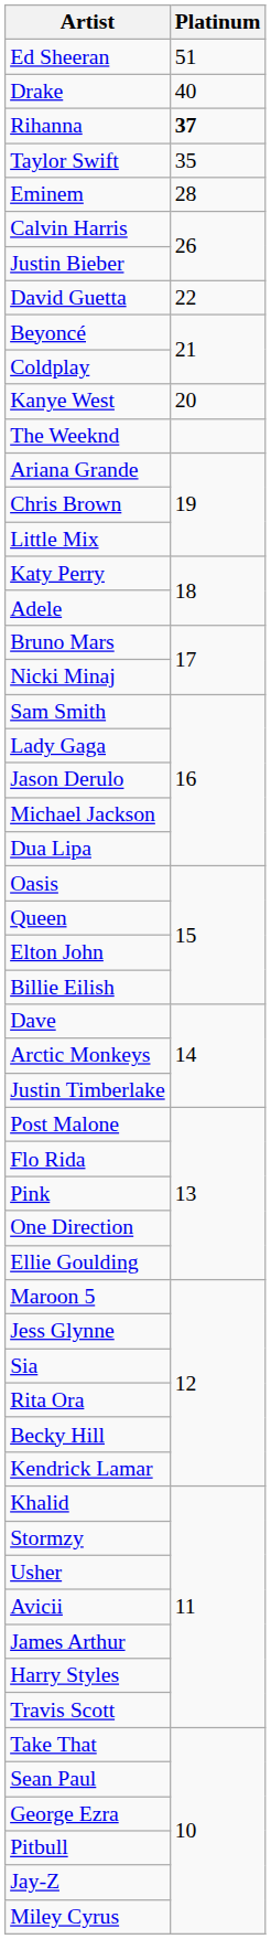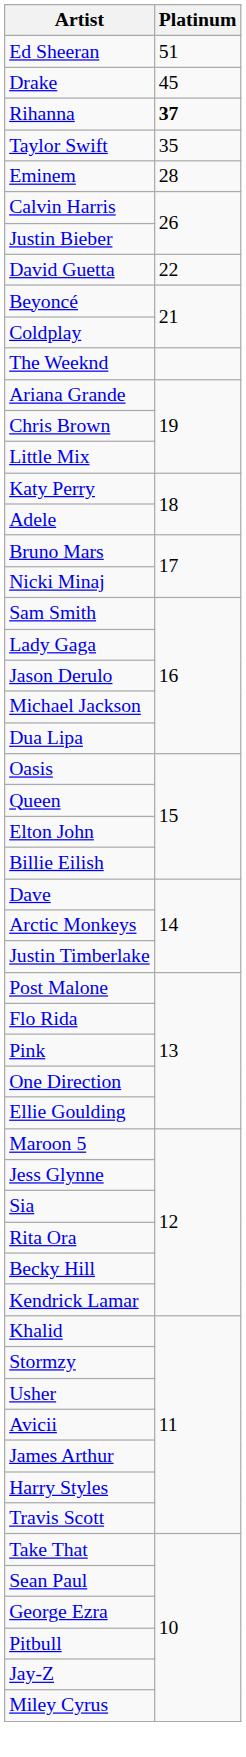 <table class="wikitable sortable">
 <tr>
 <th>Artist</th>
 <th>Platinum</th>
 </tr>
 <tr>
 <td><a href='#'>Ed Sheeran</a></td>
 <td align="left">51</td>
 </tr>
 <tr>
 <td><a href='#'>Drake</a></td>
-<td align="left">40</td>
+<td align="left">45</td>
 </tr>
 <tr>
 <td><a href='#'>Rihanna</a></td>
 <td align="left"><strong>37</strong></td>
 </tr>
 <tr>
 <td><a href='#'>Taylor Swift</a></td>
 <td align="left">35</td>
 </tr>
 <tr>
 <td><a href='#'>Eminem</a></td>
 <td align="left">28</td>
 </tr>
 <tr>
 <td><a href='#'>Calvin Harris</a></td>
 <td rowspan="2">26</td>
 </tr>
 <tr>
 <td><a href='#'>Justin Bieber</a></td>
 </tr>
 <tr>
 <td><a href='#'>David Guetta</a></td>
 <td align="left">22</td>
 </tr>
 <tr>
 <td><a href='#'>Beyoncé</a></td>
 <td rowspan="2">21</td>
 </tr>
 <tr>
 <td><a href='#'>Coldplay</a></td>
-</tr>
-<tr>
-<td><a href='#'>Kanye West</a></td>
-<td rowspan="1">20</td>
 </tr>
 <tr>
 <td><a href='#'>The Weeknd</a></td>
 </tr>
 <tr>
 <td><a href='#'>Ariana Grande</a></td>
 <td rowspan="3">19</td>
 </tr>
 <tr>
 <td><a href='#'>Chris Brown</a></td>
 </tr>
 <tr>
 <td><a href='#'>Little Mix</a></td>
 </tr>
 <tr>
 <td><a href='#'>Katy Perry</a></td>
 <td rowspan="2">18</td>
 </tr>
 <tr>
 <td><a href='#'>Adele</a></td>
 </tr>
 <tr>
 <td><a href='#'>Bruno Mars</a></td>
 <td rowspan="2">17</td>
 </tr>
 <tr>
 <td><a href='#'>Nicki Minaj</a></td>
 </tr>
 <tr>
 <td><a href='#'>Sam Smith</a></td>
 <td rowspan="5">16</td>
 </tr>
 <tr>
 <td><a href='#'>Lady Gaga</a></td>
 </tr>
 <tr>
 <td><a href='#'>Jason Derulo</a></td>
 </tr>
 <tr>
 <td><a href='#'>Michael Jackson</a></td>
 </tr>
 <tr>
 <td><a href='#'>Dua Lipa</a></td>
 </tr>
 <tr>
 <td><a href='#'>Oasis</a></td>
 <td rowspan="4">15</td>
 </tr>
 <tr>
 <td><a href='#'>Queen</a></td>
 </tr>
 <tr>
 <td><a href='#'>Elton John</a></td>
 </tr>
 <tr>
 <td><a href='#'>Billie Eilish</a></td>
 </tr>
 <tr>
 <td><a href='#'>Dave</a></td>
 <td rowspan="3">14</td>
 </tr>
 <tr>
 <td><a href='#'>Arctic Monkeys</a></td>
 </tr>
 <tr>
 <td><a href='#'>Justin Timberlake</a></td>
 </tr>
 <tr>
 <td><a href='#'>Post Malone</a></td>
 <td rowspan="5">13</td>
 </tr>
 <tr>
 <td><a href='#'>Flo Rida</a></td>
 </tr>
 <tr>
 <td><a href='#'>Pink</a></td>
 </tr>
 <tr>
 <td><a href='#'>One Direction</a></td>
 </tr>
 <tr>
 <td><a href='#'>Ellie Goulding</a></td>
 </tr>
 <tr>
 <td><a href='#'>Maroon 5</a></td>
 <td rowspan="6">12</td>
 </tr>
 <tr>
 <td><a href='#'>Jess Glynne</a></td>
 </tr>
 <tr>
 <td><a href='#'>Sia</a></td>
 </tr>
 <tr>
 <td><a href='#'>Rita Ora</a></td>
 </tr>
 <tr>
 <td><a href='#'>Becky Hill</a></td>
 </tr>
 <tr>
 <td><a href='#'>Kendrick Lamar</a></td>
 </tr>
 <tr>
 <td><a href='#'>Khalid</a></td>
 <td rowspan="7">11</td>
 </tr>
 <tr>
 <td><a href='#'>Stormzy</a></td>
 </tr>
 <tr>
 <td><a href='#'>Usher</a></td>
 </tr>
 <tr>
 <td><a href='#'>Avicii</a></td>
 </tr>
 <tr>
 <td><a href='#'>James Arthur</a></td>
 </tr>
 <tr>
 <td><a href='#'>Harry Styles</a></td>
 </tr>
 <tr>
 <td><a href='#'>Travis Scott</a></td>
 </tr>
 <tr>
 <td><a href='#'>Take That</a></td>
 <td rowspan="6">10</td>
 </tr>
 <tr>
 <td><a href='#'>Sean Paul</a></td>
 </tr>
 <tr>
 <td><a href='#'>George Ezra</a></td>
 </tr>
 <tr>
 <td><a href='#'>Pitbull</a></td>
 </tr>
 <tr>
 <td><a href='#'>Jay-Z</a></td>
 </tr>
 <tr>
 <td><a href='#'>Miley Cyrus</a></td>
 </tr>
 <tr>
 </tr>
 </table>
